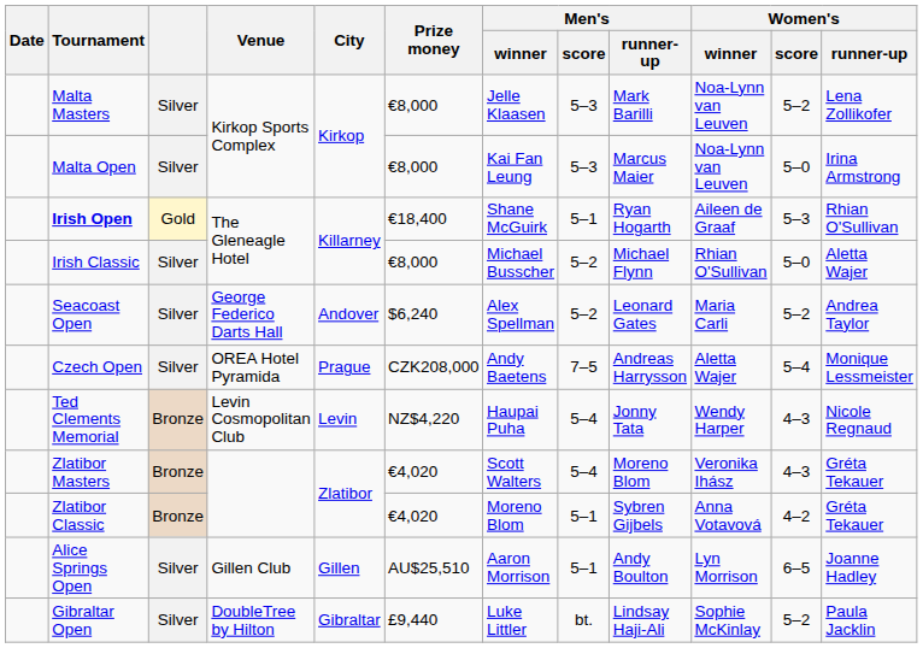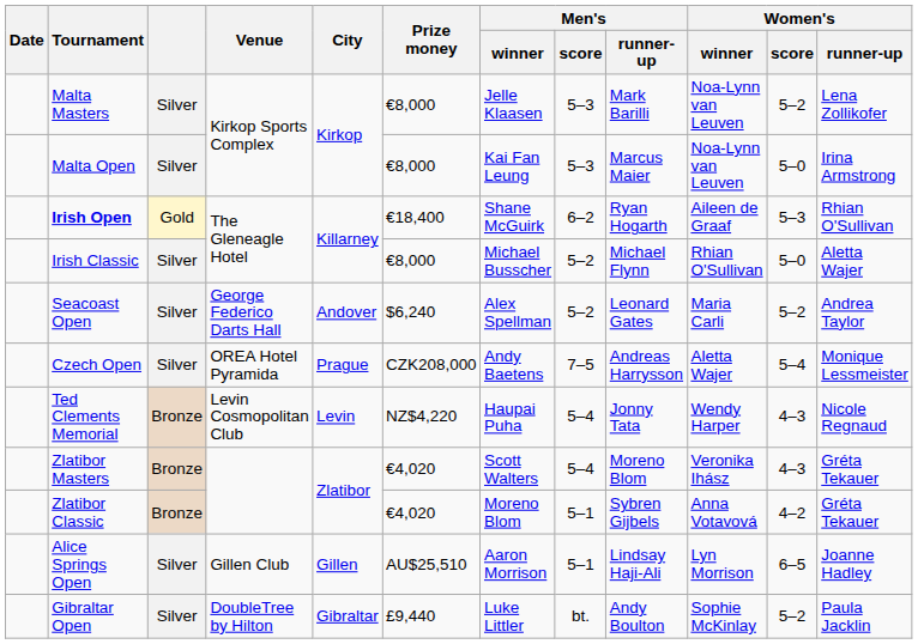 <table class="wikitable sortable" style="font-size: 85%">
 <tr>
 <th class=unsortable rowspan="2">Date</th>
 <th rowspan="2">Tournament</th>
 <th rowspan="2"></th>
 <th rowspan="2">Venue</th>
 <th rowspan="2">City</th>
 <th rowspan="2" class=unsortable>Prize<br>money</th>
 <th colspan="3">Men's</th>
 <th colspan="3">Women's</th>
 </tr>
 <tr>
 <th>winner</th>
 <th class=unsortable>score</th>
 <th>runner-up</th>
 <th>winner</th>
 <th class=unsortable>score</th>
 <th>runner-up</th>
 </tr>
 <tr>
 <td></td>
 <td><a href='#'>Malta Masters</a></td>
 <td bgcolor="f2f2f2" align="center">Silver</td>
 <td rowspan=2>Kirkop Sports Complex</td>
 <td rowspan=2> <a href='#'>Kirkop</a></td>
 <td>€8,000</td>
 <td> <a href='#'>Jelle Klaasen</a></td>
 <td align="center">5–3</td>
 <td> <a href='#'>Mark Barilli</a></td>
 <td> <a href='#'>Noa-Lynn van Leuven</a></td>
 <td align="center">5–2</td>
 <td> <a href='#'>Lena Zollikofer</a></td>
 </tr>
 <tr>
 <td></td>
 <td><a href='#'>Malta Open</a></td>
 <td bgcolor="f2f2f2" align="center">Silver</td>
 <td>€8,000</td>
 <td> <a href='#'>Kai Fan Leung</a></td>
 <td align="center">5–3</td>
 <td> <a href='#'>Marcus Maier</a></td>
 <td> <a href='#'>Noa-Lynn van Leuven</a></td>
 <td align="center">5–0</td>
 <td> <a href='#'>Irina Armstrong</a></td>
 </tr>
 <tr>
 <td></td>
 <td><strong><a href='#'>Irish Open</a></strong></td>
 <td bgcolor="fff7cc" align="center">Gold</td>
 <td rowspan=2>The Gleneagle Hotel</td>
 <td rowspan=2> <a href='#'>Killarney</a></td>
 <td>€18,400</td>
 <td> <a href='#'>Shane McGuirk</a></td>
-<td align="center">5–1</td>
+<td align="center">6–2</td>
 <td> <a href='#'>Ryan Hogarth</a></td>
 <td> <a href='#'>Aileen de Graaf</a></td>
 <td align="center">5–3</td>
 <td> <a href='#'>Rhian O'Sullivan</a></td>
 </tr>
 <tr>
 <td></td>
 <td><a href='#'>Irish Classic</a></td>
 <td bgcolor="f2f2f2" align="center">Silver</td>
 <td>€8,000</td>
 <td> <a href='#'>Michael Busscher</a></td>
 <td align="center">5–2</td>
 <td> <a href='#'>Michael Flynn</a></td>
 <td> <a href='#'>Rhian O'Sullivan</a></td>
 <td align="center">5–0</td>
 <td> <a href='#'>Aletta Wajer</a></td>
 </tr>
 <tr>
 <td></td>
 <td><a href='#'>Seacoast Open</a></td>
 <td bgcolor="f2f2f2" align="center">Silver</td>
 <td><a href='#'>George Federico Darts Hall</a></td>
 <td> <a href='#'>Andover</a></td>
 <td>$6,240</td>
 <td> <a href='#'>Alex Spellman</a></td>
 <td align="center">5–2</td>
 <td> <a href='#'>Leonard Gates</a></td>
 <td> <a href='#'>Maria Carli</a></td>
 <td align="center">5–2</td>
 <td> <a href='#'>Andrea Taylor</a></td>
 </tr>
 <tr>
 <td></td>
 <td><a href='#'>Czech Open</a></td>
 <td bgcolor="f2f2f2" align="center">Silver</td>
 <td>OREA Hotel Pyramida</td>
 <td> <a href='#'>Prague</a></td>
 <td>CZK208,000</td>
 <td> <a href='#'>Andy Baetens</a></td>
 <td align="center">7–5</td>
 <td> <a href='#'>Andreas Harrysson</a></td>
 <td> <a href='#'>Aletta Wajer</a></td>
 <td align="center">5–4</td>
 <td> <a href='#'>Monique Lessmeister</a></td>
 </tr>
 <tr>
 <td></td>
 <td><a href='#'>Ted Clements Memorial</a></td>
 <td bgcolor="ecd9c6" align="center">Bronze</td>
 <td>Levin Cosmopolitan Club</td>
 <td> <a href='#'>Levin</a></td>
 <td>NZ$4,220</td>
 <td> <a href='#'>Haupai Puha</a></td>
 <td align="center">5–4</td>
 <td> <a href='#'>Jonny Tata</a></td>
 <td> <a href='#'>Wendy Harper</a></td>
 <td align="center">4–3</td>
 <td> <a href='#'>Nicole Regnaud</a></td>
 </tr>
 <tr>
 <td></td>
 <td><a href='#'>Zlatibor Masters</a></td>
 <td bgcolor="ecd9c6" align="center">Bronze</td>
 <td rowspan=2></td>
 <td rowspan=2> <a href='#'>Zlatibor</a></td>
 <td>€4,020</td>
 <td> <a href='#'>Scott Walters</a></td>
 <td align="center">5–4</td>
 <td> <a href='#'>Moreno Blom</a></td>
 <td> <a href='#'>Veronika Ihász</a></td>
 <td align="center">4–3</td>
 <td> <a href='#'>Gréta Tekauer</a></td>
 </tr>
 <tr>
 <td></td>
 <td><a href='#'>Zlatibor Classic</a></td>
 <td bgcolor="ecd9c6" align="center">Bronze</td>
 <td>€4,020</td>
 <td> <a href='#'>Moreno Blom</a></td>
 <td align="center">5–1</td>
 <td> <a href='#'>Sybren Gijbels</a></td>
 <td> <a href='#'>Anna Votavová</a></td>
 <td align="center">4–2</td>
 <td> <a href='#'>Gréta Tekauer</a></td>
 </tr>
 <tr>
 <td></td>
 <td><a href='#'>Alice Springs Open</a></td>
 <td bgcolor="f2f2f2" align="center">Silver</td>
 <td>Gillen Club</td>
 <td> <a href='#'>Gillen</a></td>
 <td>AU$25,510</td>
 <td> <a href='#'>Aaron Morrison</a></td>
 <td align="center">5–1</td>
-<td> <a href='#'>Andy Boulton</a></td>
+<td> <a href='#'>Lindsay Haji-Ali</a></td>
 <td> <a href='#'>Lyn Morrison</a></td>
 <td align="center">6–5</td>
 <td> <a href='#'>Joanne Hadley</a></td>
 </tr>
 <tr>
 <td></td>
 <td><a href='#'>Gibraltar Open</a></td>
 <td bgcolor="f2f2f2" align="center">Silver</td>
 <td><a href='#'>DoubleTree by Hilton</a></td>
 <td> <a href='#'>Gibraltar</a></td>
 <td>£9,440</td>
 <td> <a href='#'>Luke Littler</a></td>
 <td align="center">bt.</td>
-<td> <a href='#'>Lindsay Haji-Ali</a></td>
+<td> <a href='#'>Andy Boulton</a></td>
 <td> <a href='#'>Sophie McKinlay</a></td>
 <td align="center">5–2</td>
 <td> <a href='#'>Paula Jacklin</a></td>
 </tr>
 </table>
